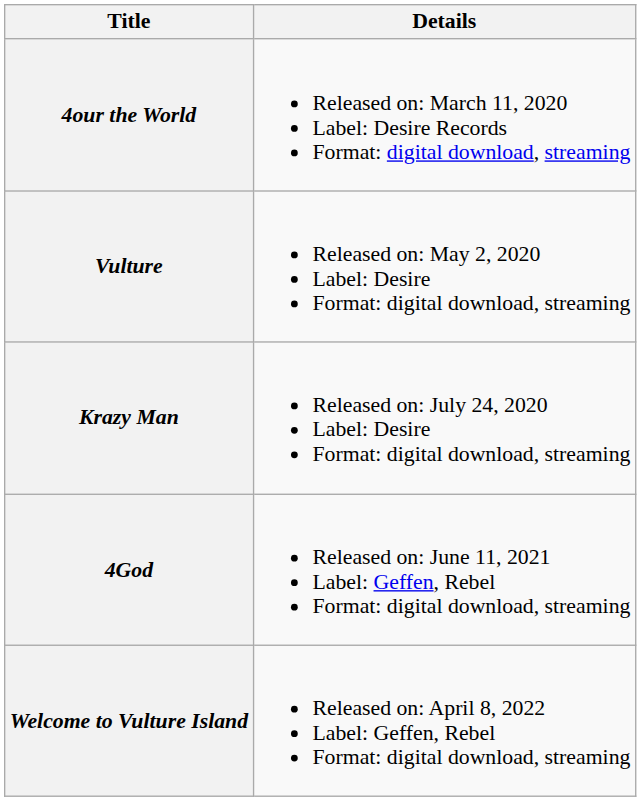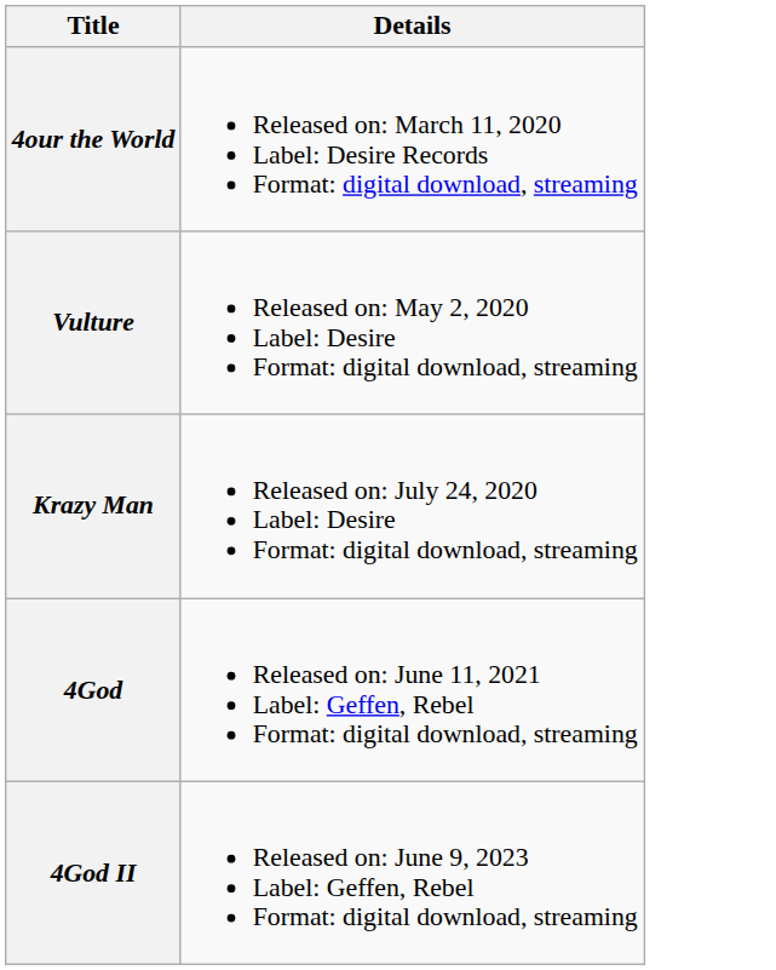 <table class="wikitable plainrowheaders" border="1">
 <tr>
 <th scope="col">Title</th>
 <th scope="col">Details</th>
 </tr>
 <tr>
 <th scope="row"><em>4our the World</em></th>
 <td><br><ul><li>Released on: March 11, 2020</li><li>Label: Desire Records</li><li>Format: <a href='#'>digital download</a>, <a href='#'>streaming</a></li></ul></td>
 </tr>
 <tr>
 <th scope="row"><em>Vulture</em></th>
 <td><br><ul><li>Released on: May 2, 2020</li><li>Label: Desire</li><li>Format: digital download, streaming</li></ul></td>
 </tr>
 <tr>
 <th scope="row"><em>Krazy Man</em></th>
 <td><br><ul><li>Released on: July 24, 2020</li><li>Label: Desire</li><li>Format: digital download, streaming</li></ul></td>
 </tr>
 <tr>
 <th scope="row"><em>4God</em></th>
 <td><br><ul><li>Released on: June 11, 2021</li><li>Label: <a href='#'>Geffen</a>, Rebel</li><li>Format: digital download, streaming</li></ul></td>
 </tr>
 <tr>
-<th scope="row"><em>Welcome to Vulture Island</em></th>
-<td><br><ul><li>Released on: April 8, 2022</li><li>Label: Geffen, Rebel</li><li>Format: digital download, streaming</li></ul></td>
+<th scope="row"><em>4God II</em></th>
+<td><br><ul><li>Released on: June 9, 2023</li><li>Label: Geffen, Rebel</li><li>Format: digital download, streaming</li></ul></td>
 </tr>
 </table>
